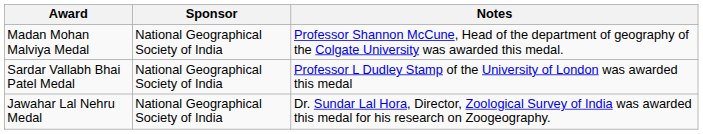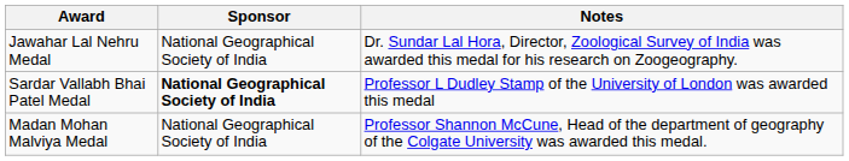 <table class="wikitable">
 <tr>
 <th>Award</th>
 <th>Sponsor</th>
 <th>Notes</th>
 </tr>
 <tr>
+<td>Jawahar Lal Nehru Medal</td>
+<td>National Geographical Society of India</td>
+<td>Dr. <a href='#'>Sundar Lal Hora</a>, Director, <a href='#'>Zoological Survey of India</a> was awarded this medal for his research on Zoogeography.</td>
+</tr>
+<tr>
+<td>Sardar Vallabh Bhai Patel Medal</td>
+<td><strong>National Geographical Society of India</strong></td>
+<td><a href='#'>Professor L Dudley Stamp</a> of the <a href='#'>University of London</a> was awarded this medal</td>
+</tr>
+<tr>
 <td>Madan Mohan Malviya Medal</td>
 <td>National Geographical Society of India</td>
 <td><a href='#'>Professor Shannon McCune</a>, Head of the department of geography of the <a href='#'>Colgate University</a> was awarded this medal.</td>
 </tr>
-<tr>
-<td>Sardar Vallabh Bhai Patel Medal</td>
-<td>National Geographical Society of India</td>
-<td><a href='#'>Professor L Dudley Stamp</a> of the <a href='#'>University of London</a> was awarded this medal</td>
-</tr>
-<tr>
-<td>Jawahar Lal Nehru Medal</td>
-<td>National Geographical Society of India</td>
-<td>Dr. <a href='#'>Sundar Lal Hora</a>, Director, <a href='#'>Zoological Survey of India</a> was awarded this medal for his research on Zoogeography.</td>
-</tr>
 </table>
